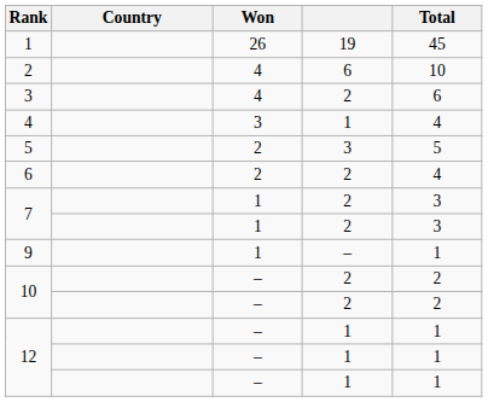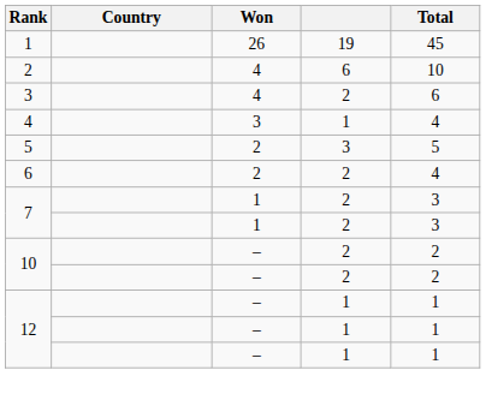 <table class="wikitable" style="text-align:center">
 <tr>
 <th width="20">Rank</th>
 <th width="150">Country</th>
 <th width="80">Won</th>
 <th width="80"></th>
 <th width="80">Total</th>
 </tr>
 <tr>
 <td>1</td>
 <td align=left></td>
 <td>26</td>
 <td>19</td>
 <td>45</td>
 </tr>
 <tr>
 <td>2</td>
 <td align=left></td>
 <td>4</td>
 <td>6</td>
 <td>10</td>
 </tr>
 <tr>
 <td>3</td>
 <td align=left><em></em></td>
 <td>4</td>
 <td>2</td>
 <td>6</td>
 </tr>
 <tr>
 <td>4</td>
 <td align=left></td>
 <td>3</td>
 <td>1</td>
 <td>4</td>
 </tr>
 <tr>
 <td>5</td>
 <td align=left></td>
 <td>2</td>
 <td>3</td>
 <td>5</td>
 </tr>
 <tr>
 <td>6</td>
 <td align=left></td>
 <td>2</td>
 <td>2</td>
 <td>4</td>
 </tr>
 <tr>
 <td rowspan=2>7</td>
 <td align=left></td>
 <td>1</td>
 <td>2</td>
 <td>3</td>
 </tr>
 <tr>
 <td align=left></td>
 <td>1</td>
 <td>2</td>
 <td>3</td>
 </tr>
 <tr>
-<td>9</td>
-<td align=left><em></em></td>
-<td>1</td>
-<td>–</td>
-<td>1</td>
-</tr>
-<tr>
 <td rowspan=2>10</td>
 <td align=left></td>
 <td>–</td>
 <td>2</td>
 <td>2</td>
 </tr>
 <tr>
 <td align=left></td>
 <td>–</td>
 <td>2</td>
 <td>2</td>
 </tr>
 <tr>
 <td rowspan=3>12</td>
 <td align=left></td>
 <td>–</td>
 <td>1</td>
 <td>1</td>
 </tr>
 <tr>
 <td align=left><em></em></td>
 <td>–</td>
 <td>1</td>
 <td>1</td>
 </tr>
 <tr>
 <td align=left></td>
 <td>–</td>
 <td>1</td>
 <td>1</td>
 </tr>
 </table>
